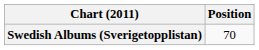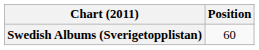 <table class="wikitable plainrowheaders" style="text-align:center">
 <tr>
 <th scope="col">Chart (2011)</th>
 <th scope="col">Position</th>
 </tr>
 <tr>
 <th scope="row">Swedish Albums (Sverigetopplistan)</th>
-<td>70</td>
+<td>60</td>
 </tr>
 </table>
